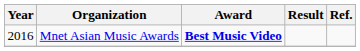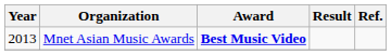 <table class="wikitable plainrowheaders">
 <tr>
 <th scope="col">Year</th>
 <th scope="col">Organization</th>
 <th scope="col">Award</th>
 <th scope="col">Result</th>
 <th>Ref.</th>
 </tr>
 <tr>
-<td rowspan="1">2016</td>
+<td rowspan="1">2013</td>
 <td><a href='#'>Mnet Asian Music Awards</a></td>
 <td><strong><a href='#'>Best Music Video</a></strong></td>
 <td></td>
 <td align="center" rowspan="1"></td>
 </tr>
 <tr>
 </tr>
 </table>
